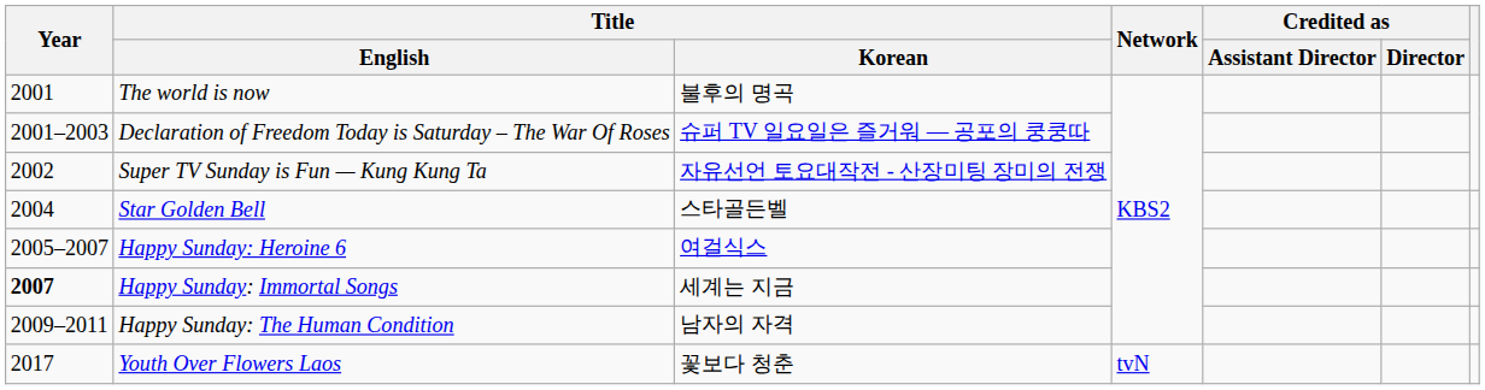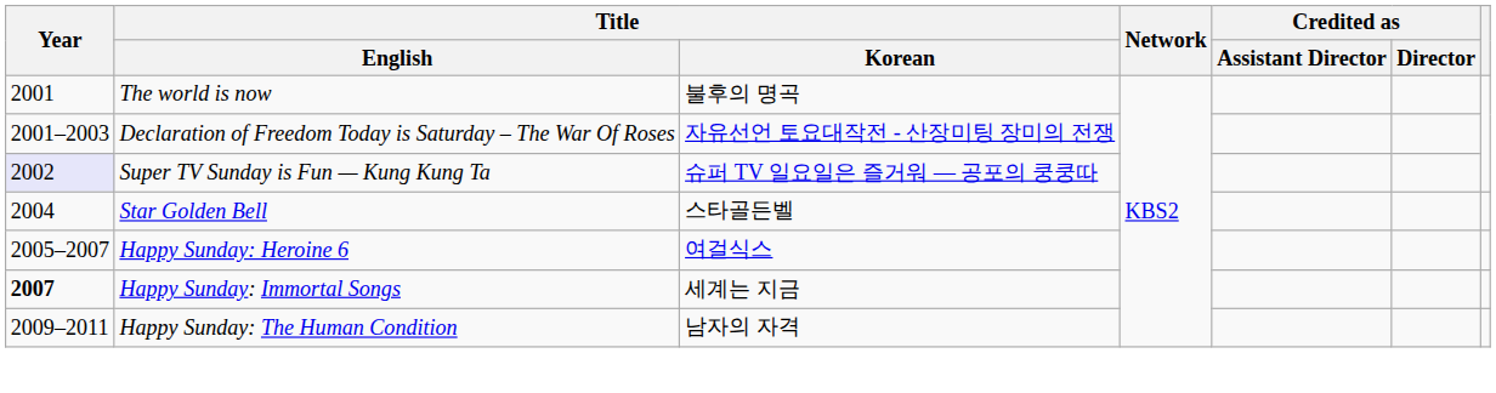 <table class="wikitable sortable plainrowheaders">
 <tr>
 <th rowspan="2">Year</th>
 <th colspan="2">Title</th>
 <th rowspan="2">Network</th>
 <th colspan="2">Credited as</th>
 <th rowspan="2"></th>
 </tr>
 <tr>
 <th>English</th>
 <th>Korean</th>
 <th>Assistant Director</th>
 <th>Director</th>
 </tr>
 <tr>
 <td>2001</td>
 <td><em>The world is now</em></td>
 <td>불후의 명곡</td>
 <td rowspan="7"><a href='#'>KBS2</a></td>
 <td></td>
 <td></td>
 <td rowspan="3"></td>
 </tr>
 <tr>
 <td>2001–2003</td>
 <td><em>Declaration of Freedom Today is Saturday – The War Of Roses</em></td>
-<td><a href='#'>슈퍼 TV 일요일은 즐거워 — 공포의 쿵쿵따</a></td>
+<td><a href='#'>자유선언 토요대작전 - 산장미팅 장미의 전쟁</a></td>
 <td></td>
 <td></td>
 </tr>
 <tr>
-<td>2002</td>
+<td style="background: lavender;">2002</td>
 <td><em>Super TV Sunday is Fun — Kung Kung Ta</em></td>
-<td><a href='#'>자유선언 토요대작전 - 산장미팅 장미의 전쟁</a></td>
+<td><a href='#'>슈퍼 TV 일요일은 즐거워 — 공포의 쿵쿵따</a></td>
 <td></td>
 <td></td>
 </tr>
 <tr>
 <td>2004</td>
 <td><em><a href='#'>Star Golden Bell</a></em></td>
 <td>스타골든벨</td>
 <td></td>
 <td></td>
 <td></td>
 </tr>
 <tr>
 <td>2005–2007</td>
 <td><a href='#'><em>Happy Sunday: Heroine 6</em></a></td>
 <td><a href='#'>여걸식스</a></td>
 <td></td>
 <td></td>
 <td></td>
 </tr>
 <tr>
 <td><strong>2007</strong></td>
 <td><em><a href='#'>Happy Sunday</a>:</em> <em><a href='#'>Immortal Songs</a></em></td>
 <td>세계는 지금</td>
 <td></td>
 <td></td>
 <td></td>
 </tr>
 <tr>
 <td>2009–2011</td>
 <td><em>Happy Sunday: <a href='#'>The Human Condition</a></em></td>
 <td>남자의 자격</td>
 <td></td>
 <td></td>
 <td></td>
 </tr>
-<tr>
-<td>2017</td>
-<td><a href='#'><em>Youth Over Flowers Laos</em></a></td>
-<td>꽃보다 청춘</td>
-<td><a href='#'>tvN</a></td>
-<td></td>
-<td></td>
-<td></td>
-</tr>
 </table>
